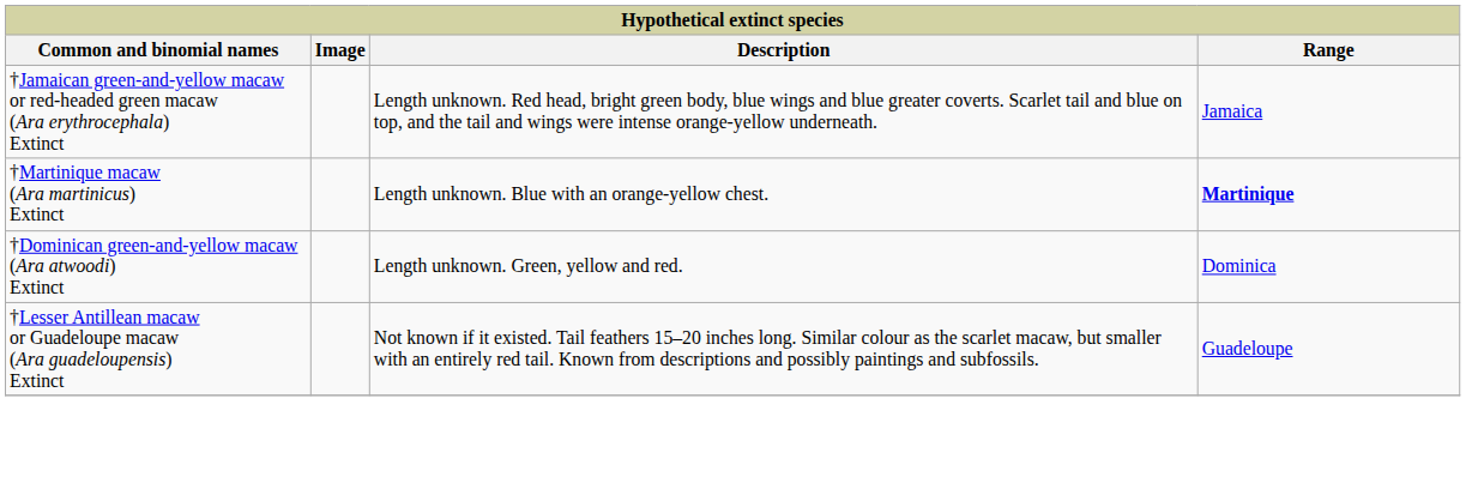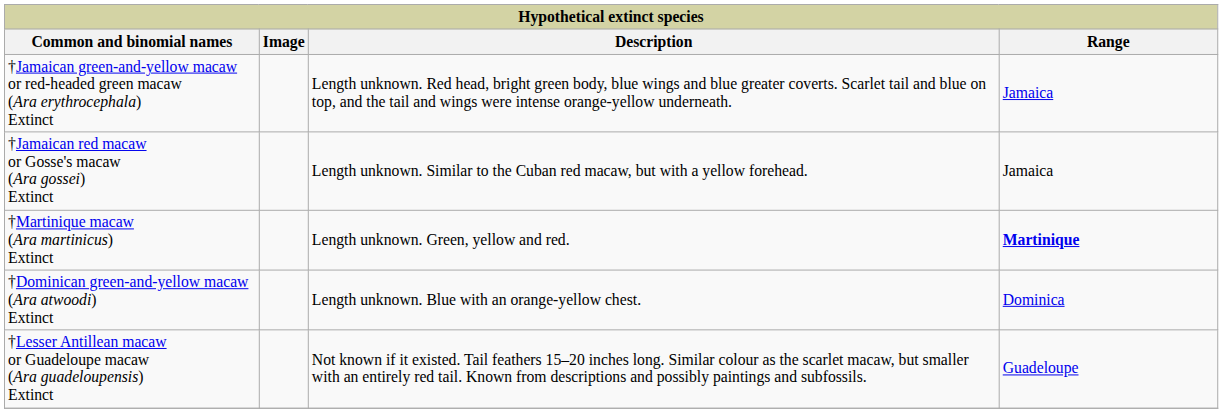 <table width = 98% class="wikitable">
 <tr>
 <th align="center" style="background-color: #D3D3A4" colspan ="4"><strong>Hypothetical extinct species</strong></th>
 </tr>
 <tr>
 <th width = "21%">Common and binomial names</th>
 <th>Image</th>
 <th align="center">Description</th>
 <th width = "18%">Range</th>
 </tr>
 <tr>
 <td>†<a href='#'>Jamaican green-and-yellow macaw</a><br>or red-headed green macaw<br>(<em>Ara erythrocephala</em>)<br>Extinct</td>
 <td></td>
 <td>Length unknown. Red head, bright green body, blue wings and blue greater coverts. Scarlet tail and blue on top, and the tail and wings were intense orange-yellow underneath.</td>
 <td><a href='#'>Jamaica</a></td>
 </tr>
 <tr>
+<td>†<a href='#'>Jamaican red macaw</a><br>or Gosse's macaw<br>(<em>Ara gossei</em>)<br>Extinct</td>
+<td></td>
+<td>Length unknown. Similar to the Cuban red macaw, but with a yellow forehead.</td>
+<td>Jamaica</td>
+</tr>
+<tr>
 <td>†<a href='#'>Martinique macaw</a><br>(<em>Ara martinicus</em>)<br>Extinct</td>
 <td></td>
-<td>Length unknown. Blue with an orange-yellow chest.</td>
+<td>Length unknown. Green, yellow and red.</td>
 <td><strong><a href='#'>Martinique</a></strong></td>
 </tr>
 <tr>
 <td>†<a href='#'>Dominican green-and-yellow macaw</a><br>(<em>Ara atwoodi</em>)<br>Extinct</td>
 <td></td>
-<td>Length unknown. Green, yellow and red.</td>
+<td>Length unknown. Blue with an orange-yellow chest.</td>
 <td><a href='#'>Dominica</a></td>
 </tr>
 <tr>
 <td>†<a href='#'>Lesser Antillean macaw</a><br>or Guadeloupe macaw<br>(<em>Ara guadeloupensis</em>)<br>Extinct</td>
 <td></td>
 <td>Not known if it existed. Tail feathers 15–20 inches long. Similar colour as the scarlet macaw, but smaller with an entirely red tail. Known from descriptions and possibly paintings and subfossils.</td>
 <td><a href='#'>Guadeloupe</a></td>
 </tr>
 <tr>
 </tr>
 </table>
